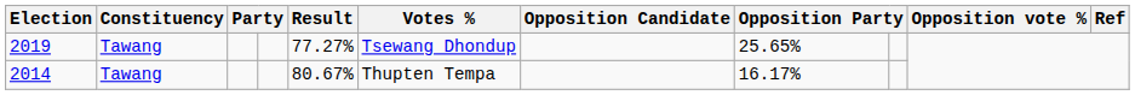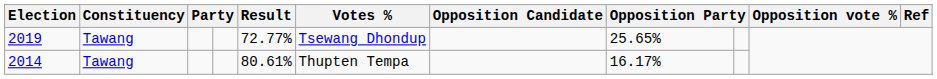 <table class="wikitable sortable">
 <tr>
 <th>Election</th>
 <th>Constituency</th>
 <th colspan="2">Party</th>
 <th>Result</th>
 <th>Votes %</th>
 <th>Opposition Candidate</th>
 <th colspan="2">Opposition Party</th>
 <th>Opposition vote %</th>
 <th>Ref</th>
 </tr>
 <tr>
 <td><a href='#'>2019</a></td>
 <td><a href='#'>Tawang</a></td>
 <td></td>
 <td></td>
-<td>77.27%</td>
+<td>72.77%</td>
 <td><a href='#'>Tsewang Dhondup</a></td>
 <td></td>
 <td>25.65%</td>
 <td></td>
 </tr>
 <tr>
 <td><a href='#'>2014</a></td>
 <td><a href='#'>Tawang</a></td>
 <td></td>
 <td></td>
-<td>80.67%</td>
+<td>80.61%</td>
 <td>Thupten Tempa</td>
 <td></td>
 <td>16.17%</td>
 <td></td>
 </tr>
 </table>
